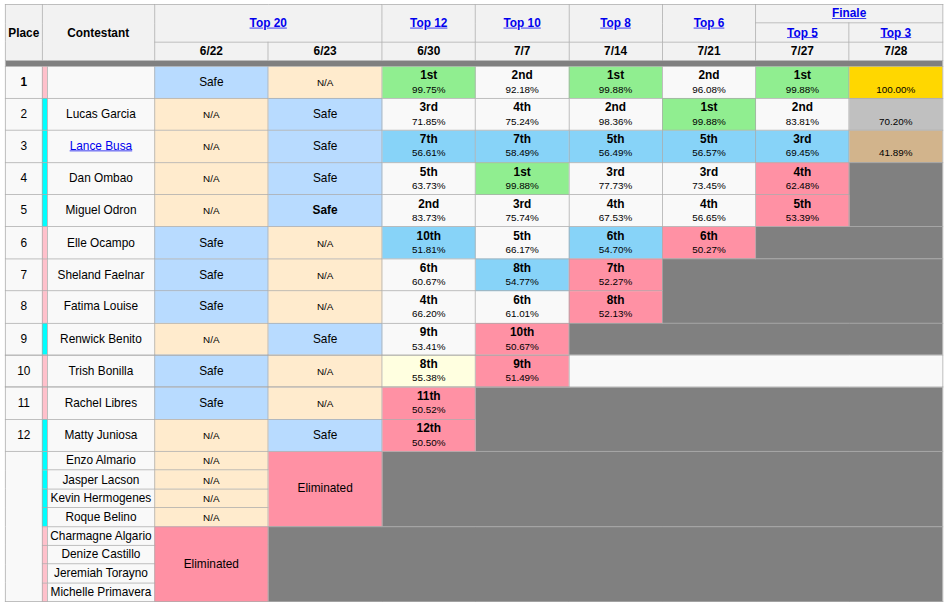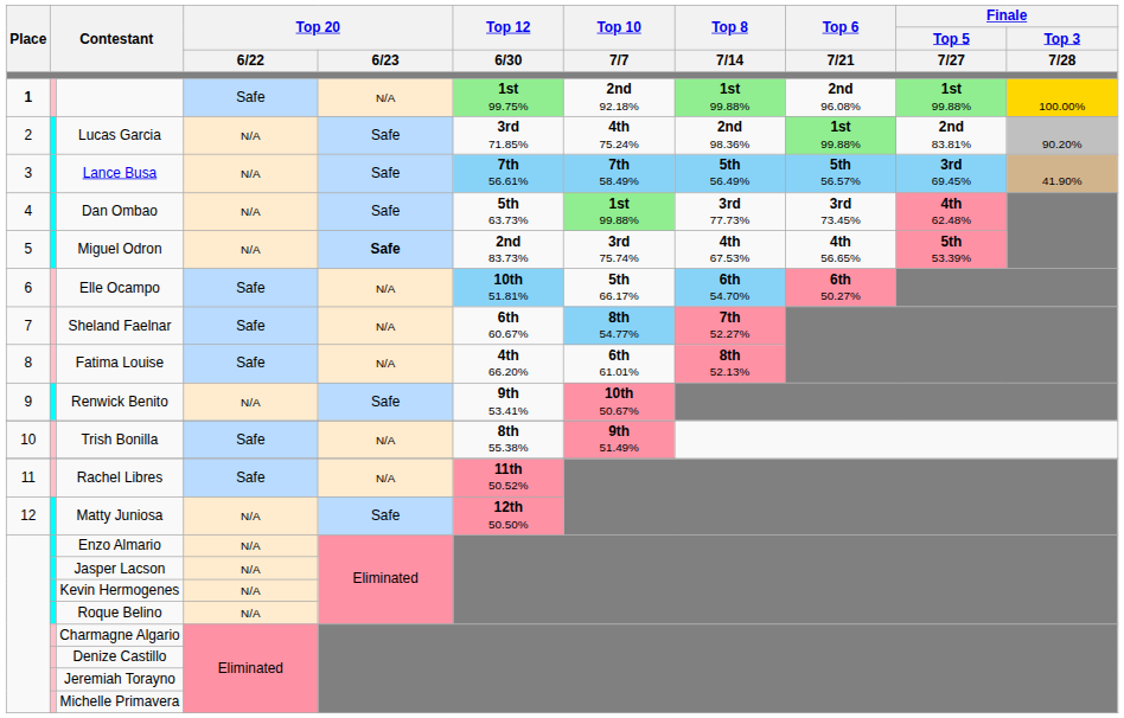 <table class="wikitable" style="text-align:center; font-size:100%; width:80%; margin:1em auto;">
 <tr>
 <th rowspan="3" scope="col" style="width:2%;">Place</th>
 <th colspan="2" rowspan="3"scope="col" style="width:12%;">Contestant</th>
 <th colspan="2" rowspan="2"><a href='#'>Top 20</a></th>
 <th rowspan="2"><a href='#'>Top 12</a></th>
 <th rowspan="2"><a href='#'>Top 10</a></th>
 <th rowspan="2"><a href='#'>Top 8</a></th>
 <th rowspan="2"><a href='#'>Top 6</a></th>
 <th colspan="2"><a href='#'>Finale</a></th>
 </tr>
 <tr>
 <th><a href='#'>Top 5</a></th>
 <th><a href='#'>Top 3</a></th>
 </tr>
 <tr>
 <th style="width:60px">6/22</th>
 <th style="width:60px">6/23</th>
 <th style="width:60px">6/30</th>
 <th style="width:60px">7/7</th>
 <th style="width:60px">7/14</th>
 <th style="width:60px">7/21</th>
 <th style="width:60px">7/27</th>
 <th style="width:60px">7/28</th>
 </tr>
 <tr>
 <th colspan="11" style="background:gray;"></th>
 </tr>
 <tr>
 <td><strong>1</strong></td>
 <th style="background:pink;"></th>
 <td><strong></strong></td>
 <td style="background:#b8dbff;">Safe</td>
 <td style="background:#FFEBCD;"><small>N/A</small></td>
 <td style="background:lightgreen;"><strong>1st</strong><br><small>99.75%</small></td>
 <td><strong>2nd</strong><br><small>92.18%</small></td>
 <td style="background:lightgreen;"><strong>1st</strong><br><small>99.88%</small></td>
 <td><strong>2nd</strong><br><small>96.08%</small></td>
 <td style="background:lightgreen;"><strong>1st</strong><br><small>99.88%</small></td>
 <td style="background:gold;"><strong></strong><br><small>100.00%</small></td>
 </tr>
 <tr>
 <td>2</td>
 <th style="background:cyan;"></th>
 <td>Lucas Garcia</td>
 <td style="background:#FFEBCD;"><small>N/A</small></td>
 <td style="background:#b8dbff;">Safe</td>
 <td><strong>3rd</strong><br><small>71.85%</small></td>
 <td><strong>4th</strong><br><small>75.24%</small></td>
 <td><strong>2nd</strong><br><small>98.36%</small></td>
 <td style="background:lightgreen;"><strong>1st</strong><br><small>99.88%</small></td>
 <td><strong>2nd</strong><br><small>83.81%</small></td>
-<td style="background:silver;"><strong></strong><br><small>70.20%</small></td>
+<td style="background:silver;"><strong></strong><br><small>90.20%</small></td>
 </tr>
 <tr>
 <td>3</td>
 <th style="background:cyan;"></th>
 <td><a href='#'>Lance Busa</a></td>
 <td style="background:#FFEBCD;"><small>N/A</small></td>
 <td style="background:#b8dbff;">Safe</td>
 <td style="background:#87d3f8;"><strong>7th</strong><br><small>56.61%</small></td>
 <td style="background:#87d3f8;"><strong>7th</strong><br><small>58.49%</small></td>
 <td style="background:#87d3f8;"><strong>5th</strong><br><small>56.49%</small></td>
 <td style="background:#87d3f8;"><strong>5th</strong><br><small>56.57%</small></td>
 <td style="background:#87d3f8;"><strong>3rd</strong><br><small>69.45%</small></td>
-<td style="background:tan;"><strong></strong><br><small>41.89%</small></td>
+<td style="background:tan;"><strong></strong><br><small>41.90%</small></td>
 </tr>
 <tr>
 <td>4</td>
 <th style="background:cyan;"></th>
 <td>Dan Ombao</td>
 <td style="background:#FFEBCD;"><small>N/A</small></td>
 <td style="background:#b8dbff;">Safe</td>
 <td><strong>5th</strong><br><small>63.73%</small></td>
 <td style="background:lightgreen;"><strong>1st</strong><br><small>99.88%</small></td>
 <td><strong>3rd</strong><br><small>77.73%</small></td>
 <td><strong>3rd</strong><br><small>73.45%</small></td>
 <td style="background:#FF91A4;"><strong>4th</strong><br><small>62.48%</small></td>
 <td rowspan="2" style="background:gray;"></td>
 </tr>
 <tr>
 <td>5</td>
 <th style="background:cyan;"></th>
 <td>Miguel Odron</td>
 <td style="background:#FFEBCD;"><small>N/A</small></td>
 <td style="background:#b8dbff;"><strong>Safe</strong></td>
 <td><strong>2nd</strong><br><small>83.73%</small></td>
 <td><strong>3rd</strong><br><small>75.74%</small></td>
 <td><strong>4th</strong><br><small>67.53%</small></td>
 <td><strong>4th</strong><br><small>56.65%</small></td>
 <td style="background:#FF91A4;"><strong>5th</strong><br><small>53.39%</small></td>
 </tr>
 <tr>
 <td>6</td>
 <th style="background:pink; "></th>
 <td>Elle Ocampo</td>
 <td style="background:#b8dbff;">Safe</td>
 <td style="background:#FFEBCD;"><small>N/A</small></td>
 <td style="background:#87d3f8;"><strong>10th</strong><br><small>51.81%</small></td>
 <td><strong>5th</strong><br><small>66.17%</small></td>
 <td style="background:#87d3f8;"><strong>6th</strong><br><small>54.70%</small></td>
 <td style="background:#FF91A4;"><strong>6th</strong><br><small>50.27%</small></td>
 <td colspan="2" style="background:gray;"></td>
 </tr>
 <tr>
 <td>7</td>
 <th style="background:pink;"></th>
 <td>Sheland Faelnar</td>
 <td style="background:#b8dbff;">Safe</td>
 <td style="background:#FFEBCD;"><small>N/A</small></td>
 <td><strong>6th</strong><br><small>60.67%</small></td>
 <td style="background:#87d3f8;"><strong>8th</strong><br><small>54.77%</small></td>
 <td style="background:#FF91A4;"><strong>7th</strong><br><small>52.27%</small></td>
 <td colspan="3" rowspan="2" style="background:gray;"></td>
 </tr>
 <tr>
 <td>8</td>
 <th style="background:pink;"></th>
 <td>Fatima Louise</td>
 <td style="background:#b8dbff;">Safe</td>
 <td style="background:#FFEBCD;"><small>N/A</small></td>
 <td><strong>4th</strong><br><small>66.20%</small></td>
 <td><strong>6th</strong><br><small>61.01%</small></td>
 <td style="background:#FF91A4;"><strong>8th</strong><br><small>52.13%</small></td>
 </tr>
 <tr>
 <td>9</td>
 <th style="background:cyan;"></th>
 <td>Renwick Benito</td>
 <td style="background:#FFEBCD;"><small>N/A</small></td>
 <td style="background:#b8dbff;">Safe</td>
 <td><strong>9th</strong><br><small>53.41%</small></td>
 <td style="background:#FF91A4;"><strong>10th</strong><br><small>50.67%</small></td>
 <td colspan="4" rowspan="2" style="background:gray;"></td>
 </tr>
 <tr>
 </tr>
 <tr>
 <td>10</td>
 <th style="background:pink;"></th>
 <td>Trish Bonilla</td>
 <td style="background:#b8dbff;">Safe</td>
 <td style="background:#FFEBCD;"><small>N/A</small></td>
-<td style="background: lightyellow;"><strong>8th</strong><br><small>55.38%</small></td>
+<td><strong>8th</strong><br><small>55.38%</small></td>
 <td style="background:#FF91A4;"><strong>9th</strong><br><small>51.49%</small></td>
 </tr>
 <tr>
 </tr>
 <tr>
 <td>11</td>
 <th style="background:pink;"></th>
 <td>Rachel Libres</td>
 <td style="background:#b8dbff;">Safe</td>
 <td style="background:#FFEBCD;"><small>N/A</small></td>
 <td style="background:#FF91A4;"><strong>11th</strong><br><small>50.52%</small></td>
 <td colspan="5" rowspan="2" style="background:gray;"></td>
 </tr>
 <tr>
 <td>12</td>
 <th style="background:cyan;"></th>
 <td>Matty Juniosa</td>
 <td style="background:#FFEBCD;"><small>N/A</small></td>
 <td style="background:#b8dbff;">Safe</td>
 <td style="background:#FF91A4;"><strong>12th</strong><br><small>50.50%</small></td>
 </tr>
 <tr>
 <td rowspan="8"></td>
 <th style="background:cyan; "></th>
 <td>Enzo Almario</td>
 <td style="background:#FFEBCD;"><small>N/A</small></td>
 <td rowspan="4" style="background:#FF91A4;">Eliminated</td>
 <td colspan="6" rowspan="4" style="background:gray;"></td>
 </tr>
 <tr>
 <th style="background:cyan; "></th>
 <td>Jasper Lacson</td>
 <td style="background:#FFEBCD;"><small>N/A</small></td>
 </tr>
 <tr>
 <th style="background:cyan;"></th>
 <td>Kevin Hermogenes</td>
 <td style="background:#FFEBCD;"><small>N/A</small></td>
 </tr>
 <tr>
 <th style="background:cyan;"></th>
 <td>Roque Belino</td>
 <td style="background:#FFEBCD;"><small>N/A</small></td>
 </tr>
 <tr>
 <th style="background:pink; "></th>
 <td>Charmagne Algario</td>
 <td rowspan="4" style="background:#FF91A4;">Eliminated</td>
 <td colspan="7" rowspan="4" style="background:gray;"></td>
 </tr>
 <tr>
 <th style="background:pink;"></th>
 <td>Denize Castillo</td>
 </tr>
 <tr>
 <th style="background:pink; "></th>
 <td>Jeremiah Torayno</td>
 </tr>
 <tr>
 <th style="background:pink;"></th>
 <td>Michelle Primavera</td>
 </tr>
 </table>
